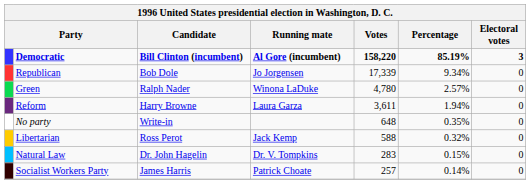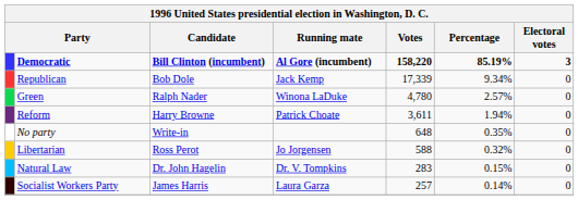 <table class="wikitable" style="font-size: 95%;">
 <tr>
 <th colspan="7">1996 United States presidential election in Washington, D. C.</th>
 </tr>
 <tr>
 <th colspan="2" style="width: 13em">Party</th>
 <th style="width: 11em">Candidate</th>
 <th style="width: 10em">Running mate</th>
 <th style="width: 4em">Votes</th>
 <th style="width: 7em">Percentage</th>
 <th style="width: 5em">Electoral votes</th>
 </tr>
 <tr>
 <th style="background-color:#3333FF; width: 3px"></th>
 <td style="width: 130px"><strong><a href='#'>Democratic</a></strong></td>
 <td><strong><a href='#'>Bill Clinton</a> (<a href='#'>incumbent</a>)</strong></td>
 <td><strong><a href='#'>Al Gore</a></strong> <strong>(incumbent)</strong></td>
 <td align="right"><strong>158,220</strong></td>
 <td align="right"><strong>85.19%</strong></td>
 <td align="right"><strong>3</strong></td>
 </tr>
 <tr>
 <th style="background-color:#FF3333; width: 3px"></th>
 <td style="width: 130px"><a href='#'>Republican</a></td>
 <td><a href='#'>Bob Dole</a></td>
-<td><a href='#'>Jo Jorgensen</a></td>
+<td><a href='#'>Jack Kemp</a></td>
 <td align="right">17,339</td>
 <td align="right">9.34%</td>
 <td align="right">0</td>
 </tr>
 <tr>
 <th style="background-color:#0BDA51; width: 3px"></th>
 <td style="width: 130px"><a href='#'>Green</a></td>
 <td><a href='#'>Ralph Nader</a></td>
 <td><a href='#'>Winona LaDuke</a></td>
 <td align="right">4,780</td>
 <td align="right">2.57%</td>
 <td align="right">0</td>
 </tr>
 <tr>
 <th style="background-color:#6A287E; width: 3px"></th>
 <td style="width: 130px"><a href='#'>Reform</a></td>
 <td><a href='#'>Harry Browne</a></td>
-<td><a href='#'>Laura Garza</a></td>
+<td><a href='#'>Patrick Choate</a></td>
 <td align="right">3,611</td>
 <td align="right">1.94%</td>
 <td align="right">0</td>
 </tr>
 <tr>
 <th style="background-color:#FFFFFF; width: 3px"></th>
 <td style="width: 130px"><em>No party</em></td>
 <td><a href='#'>Write-in</a></td>
 <td></td>
 <td align="right">648</td>
 <td align="right">0.35%</td>
 <td align="right">0</td>
 </tr>
 <tr>
 <th style="background-color:#FFCC00; width: 3px"></th>
 <td style="width: 130px"><a href='#'>Libertarian</a></td>
 <td><a href='#'>Ross Perot</a></td>
-<td><a href='#'>Jack Kemp</a></td>
+<td><a href='#'>Jo Jorgensen</a></td>
 <td align="right">588</td>
 <td align="right">0.32%</td>
 <td align="right">0</td>
 </tr>
 <tr>
 <th style="background-color:#00BFFF; width: 3px"></th>
 <td style="width: 130px"><a href='#'>Natural Law</a></td>
 <td><a href='#'>Dr. John Hagelin</a></td>
 <td><a href='#'>Dr. V. Tompkins</a></td>
 <td align="right">283</td>
 <td align="right">0.15%</td>
 <td align="right">0</td>
 </tr>
 <tr>
 <th style="background-color:#300000; width: 3px"></th>
 <td style="width: 130px"><a href='#'>Socialist Workers Party</a></td>
 <td><a href='#'>James Harris</a></td>
-<td><a href='#'>Patrick Choate</a></td>
+<td><a href='#'>Laura Garza</a></td>
 <td align="right">257</td>
 <td align="right">0.14%</td>
 <td align="right">0</td>
 </tr>
 <tr>
 </tr>
 </table>
